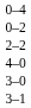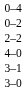 <table cellspacing=1 width=70%>
 <tr>
 <th width=25%></th>
 <th width=30%></th>
 <th width=15%></th>
 <th width=30%></th>
 </tr>
 <tr>
 <td></td>
 <td align=right></td>
 <td align=center>0–4</td>
 <td></td>
 </tr>
 <tr>
 <td></td>
 <td align=right></td>
 <td align=center>0–2</td>
 <td></td>
 </tr>
 <tr>
 <td></td>
 <td align=right></td>
 <td align=center>2–2</td>
 <td></td>
 </tr>
 <tr>
 <td></td>
 <td align=right></td>
 <td align=center>4–0</td>
 <td></td>
 </tr>
 <tr>
 <td></td>
 <td align=right></td>
-<td align=center>3–0</td>
+<td align=center>3–1</td>
 <td></td>
 </tr>
 <tr>
 <td></td>
 <td align=right></td>
-<td align=center>3–1</td>
+<td align=center>3–0</td>
 <td></td>
 </tr>
 </table>
